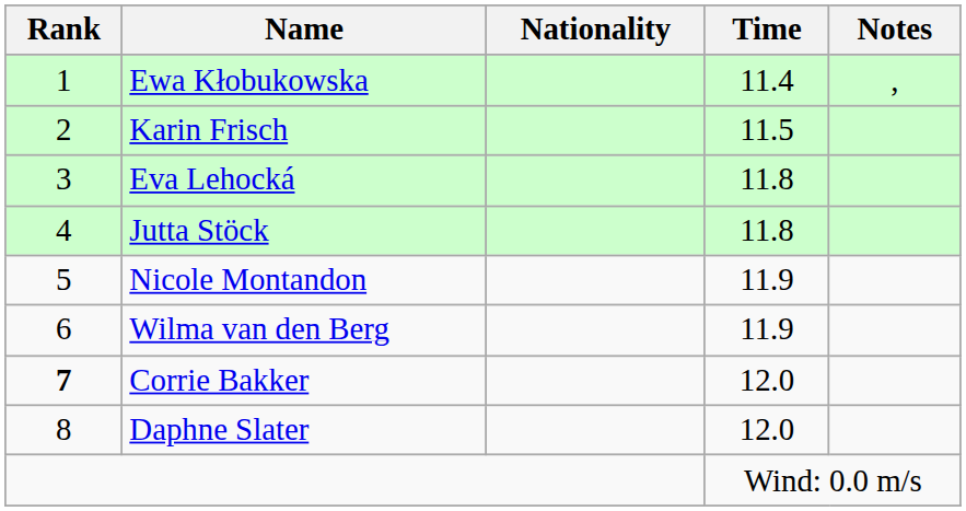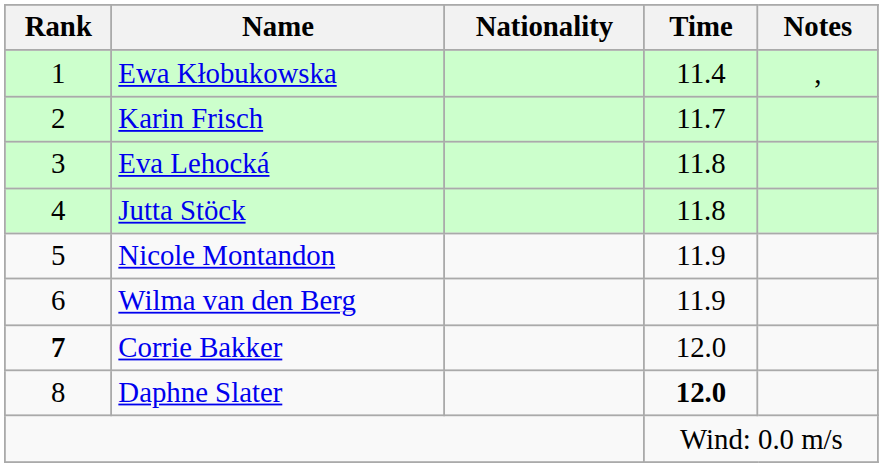 <table class="wikitable sortable" style="text-align:center;width: 55%">
 <tr>
 <th>Rank</th>
 <th>Name</th>
 <th>Nationality</th>
 <th>Time</th>
 <th>Notes</th>
 </tr>
 <tr bgcolor=ccffcc>
 <td>1</td>
 <td align=left><a href='#'>Ewa Kłobukowska</a></td>
 <td align=left></td>
 <td>11.4</td>
 <td>, </td>
 </tr>
 <tr bgcolor=ccffcc>
 <td>2</td>
 <td align=left><a href='#'>Karin Frisch</a></td>
 <td align=left></td>
-<td>11.5</td>
+<td>11.7</td>
 <td></td>
 </tr>
 <tr bgcolor=ccffcc>
 <td>3</td>
 <td align=left><a href='#'>Eva Lehocká</a></td>
 <td align=left></td>
 <td>11.8</td>
 <td></td>
 </tr>
 <tr bgcolor=ccffcc>
 <td>4</td>
 <td align=left><a href='#'>Jutta Stöck</a></td>
 <td align=left></td>
 <td>11.8</td>
 <td></td>
 </tr>
 <tr>
 <td>5</td>
 <td align=left><a href='#'>Nicole Montandon</a></td>
 <td align=left></td>
 <td>11.9</td>
 <td></td>
 </tr>
 <tr>
 <td>6</td>
 <td align=left><a href='#'>Wilma van den Berg</a></td>
 <td align=left></td>
 <td>11.9</td>
 <td></td>
 </tr>
 <tr>
 <td><strong>7</strong></td>
 <td align=left><a href='#'>Corrie Bakker</a></td>
 <td align=left></td>
 <td>12.0</td>
 <td></td>
 </tr>
 <tr>
 <td>8</td>
 <td align=left><a href='#'>Daphne Slater</a></td>
 <td align=left></td>
-<td>12.0</td>
+<td><strong>12.0</strong></td>
 <td></td>
 </tr>
 <tr>
 <td colspan="3"></td>
 <td colspan="2">Wind: 0.0 m/s</td>
 </tr>
 </table>
